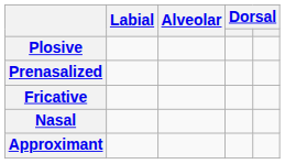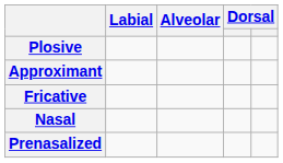 <table class="wikitable">
 <tr>
 <th rowspan=2></th>
 <th rowspan=2><a href='#'>Labial</a></th>
 <th rowspan=2><a href='#'>Alveolar</a></th>
 <th colspan=2><a href='#'>Dorsal</a></th>
 </tr>
 <tr>
 <th></th>
 <th></th>
 </tr>
 <tr>
 <th><a href='#'>Plosive</a></th>
 <td></td>
 <td></td>
 <td></td>
 <td></td>
 </tr>
 <tr>
-<th><a href='#'>Prenasalized</a></th>
+<th><a href='#'>Approximant</a></th>
 <td></td>
 <td></td>
 <td></td>
 <td></td>
 </tr>
 <tr>
 <th><a href='#'>Fricative</a></th>
 <td></td>
 <td></td>
 <td></td>
 <td></td>
 </tr>
 <tr>
 <th><a href='#'>Nasal</a></th>
 <td></td>
 <td></td>
 <td></td>
 <td></td>
 </tr>
 <tr>
-<th><a href='#'>Approximant</a></th>
+<th><a href='#'>Prenasalized</a></th>
 <td></td>
 <td></td>
 <td></td>
 <td></td>
 </tr>
 </table>
